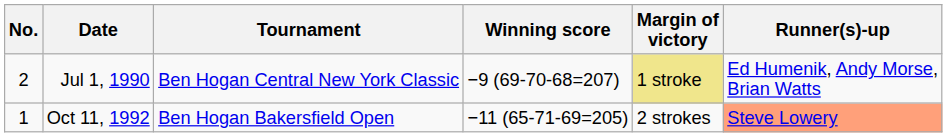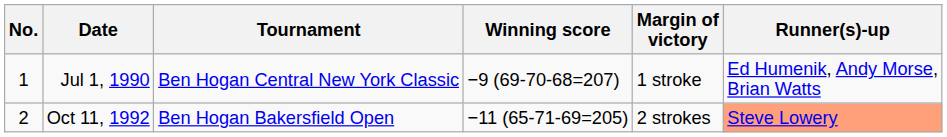 <table class="wikitable" style="font-size:95%;">
 <tr>
 <th>No.</th>
 <th>Date</th>
 <th>Tournament</th>
 <th>Winning score</th>
 <th>Margin of<br>victory</th>
 <th>Runner(s)-up</th>
 </tr>
 <tr>
-<td align=center>2</td>
+<td align=center>1</td>
 <td align=right>Jul 1, <a href='#'>1990</a></td>
 <td><a href='#'>Ben Hogan Central New York Classic</a></td>
 <td>−9 (69-70-68=207)</td>
-<td style="background: khaki;">1 stroke</td>
+<td>1 stroke</td>
 <td> <a href='#'>Ed Humenik</a>,  <a href='#'>Andy Morse</a>,<br> <a href='#'>Brian Watts</a></td>
 </tr>
 <tr>
-<td align=center>1</td>
+<td align=center>2</td>
 <td align=right>Oct 11, <a href='#'>1992</a></td>
 <td><a href='#'>Ben Hogan Bakersfield Open</a></td>
 <td>−11 (65-71-69=205)</td>
 <td>2 strokes</td>
 <td style="background: lightsalmon;"> <a href='#'>Steve Lowery</a></td>
 </tr>
 </table>
